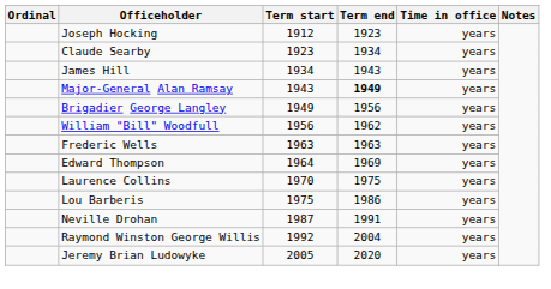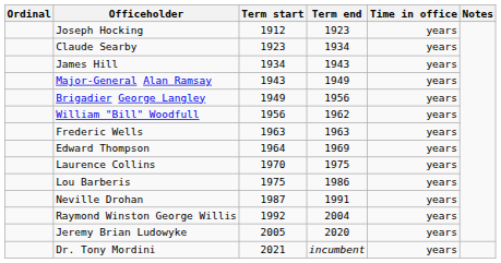 <table class="wikitable sortable" style="text-align: center">
 <tr>
 <th>Ordinal</th>
 <th>Officeholder</th>
 <th>Term start</th>
 <th>Term end</th>
 <th>Time in office</th>
 <th>Notes</th>
 </tr>
 <tr>
 <td></td>
 <td align=left>Joseph Hocking</td>
 <td>1912</td>
 <td>1923</td>
 <td align=right> years</td>
 <td rowspan=13></td>
 </tr>
 <tr>
 <td></td>
 <td align=left>Claude Searby</td>
 <td>1923</td>
 <td>1934</td>
 <td align=right> years</td>
 </tr>
 <tr>
 <td></td>
 <td align=left>James Hill</td>
 <td>1934</td>
 <td>1943</td>
 <td align=right> years</td>
 </tr>
 <tr>
 <td></td>
 <td align=left><a href='#'>Major-General</a> <a href='#'>Alan Ramsay</a>  </td>
 <td>1943</td>
-<td><strong>1949</strong></td>
+<td>1949</td>
 <td align=right> years</td>
 </tr>
 <tr>
 <td></td>
 <td align=left><a href='#'>Brigadier</a> <a href='#'>George Langley</a> </td>
 <td>1949</td>
 <td>1956</td>
 <td align=right> years</td>
 </tr>
 <tr>
 <td></td>
 <td align=left><a href='#'>William "Bill" Woodfull</a> </td>
 <td>1956</td>
 <td>1962</td>
 <td align=right> years</td>
 </tr>
 <tr>
 <td></td>
 <td align=left>Frederic Wells</td>
 <td>1963</td>
 <td>1963</td>
 <td align=right> years</td>
 </tr>
 <tr>
 <td></td>
 <td align=left>Edward Thompson</td>
 <td>1964</td>
 <td>1969</td>
 <td align=right> years</td>
 </tr>
 <tr>
 <td></td>
 <td align=left>Laurence Collins</td>
 <td>1970</td>
 <td>1975</td>
 <td align=right> years</td>
 </tr>
 <tr>
 <td></td>
 <td align=left>Lou Barberis</td>
 <td>1975</td>
 <td>1986</td>
 <td align=right> years</td>
 </tr>
 <tr>
 <td></td>
 <td align=left>Neville Drohan</td>
 <td>1987</td>
 <td>1991</td>
 <td align=right> years</td>
 </tr>
 <tr>
 <td></td>
 <td align=left>Raymond Winston George Willis</td>
 <td>1992</td>
 <td>2004</td>
 <td align=right> years</td>
 </tr>
 <tr>
 <td></td>
 <td align=left>Jeremy Brian Ludowyke</td>
 <td>2005</td>
 <td>2020</td>
 <td align=right> years</td>
 </tr>
+<tr>
+<td></td>
+<td align=left>Dr. Tony Mordini</td>
+<td>2021</td>
+<td><em>incumbent</em></td>
+<td align=right> years</td>
+<td></td>
+</tr>
 </table>
